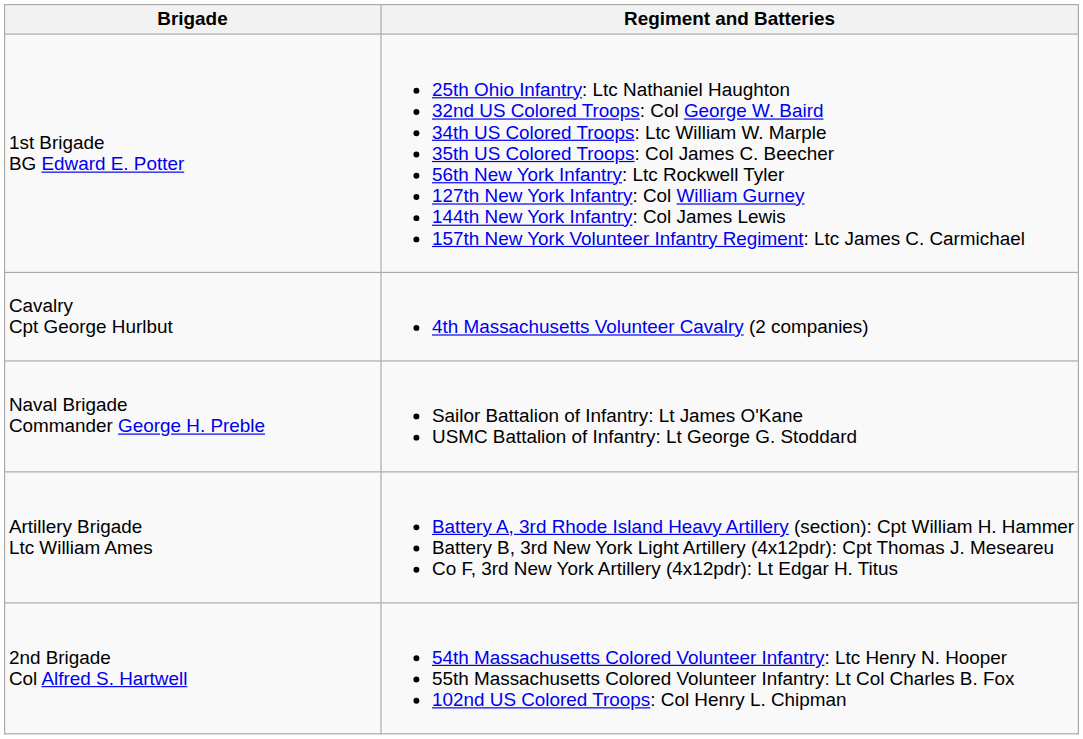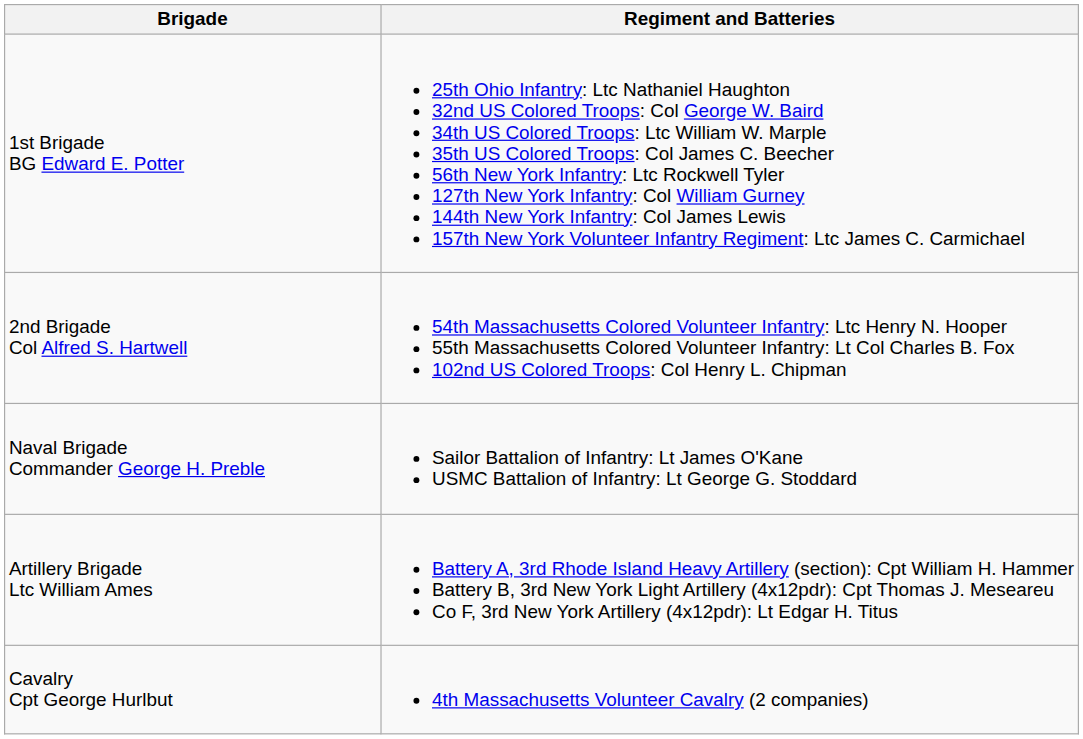 <table class="wikitable">
 <tr>
 <th width=35%>Brigade</th>
 <th>Regiment and Batteries</th>
 </tr>
 <tr>
 <td>1st Brigade<br>BG <a href='#'>Edward E. Potter</a></td>
 <td><br><ul><li><a href='#'>25th Ohio Infantry</a>: Ltc Nathaniel Haughton</li><li><a href='#'>32nd US Colored Troops</a>: Col <a href='#'>George W. Baird</a></li><li><a href='#'>34th US Colored Troops</a>: Ltc William W. Marple</li><li><a href='#'>35th US Colored Troops</a>: Col James C. Beecher</li><li><a href='#'>56th New York Infantry</a>: Ltc Rockwell Tyler</li><li><a href='#'>127th New York Infantry</a>: Col <a href='#'>William Gurney</a></li><li><a href='#'>144th New York Infantry</a>: Col James Lewis</li><li><a href='#'>157th New York Volunteer Infantry Regiment</a>: Ltc James C. Carmichael</li></ul></td>
 </tr>
 <tr>
-<td>Cavalry<br>Cpt George Hurlbut</td>
-<td><br><ul><li><a href='#'>4th Massachusetts Volunteer Cavalry</a> (2 companies)</li></ul></td>
+<td>2nd Brigade<br>Col <a href='#'>Alfred S. Hartwell</a></td>
+<td><br><ul><li><a href='#'>54th Massachusetts Colored Volunteer Infantry</a>: Ltc Henry N. Hooper</li><li>55th Massachusetts Colored Volunteer Infantry: Lt Col Charles B. Fox</li><li><a href='#'>102nd US Colored Troops</a>: Col Henry L. Chipman</li></ul></td>
 </tr>
 <tr>
 <td>Naval Brigade<br>Commander <a href='#'>George H. Preble</a></td>
 <td><br><ul><li>Sailor Battalion of Infantry: Lt James O'Kane</li><li>USMC Battalion of Infantry: Lt George G. Stoddard</li></ul></td>
 </tr>
 <tr>
 <td>Artillery Brigade<br>Ltc William Ames</td>
 <td><br><ul><li><a href='#'>Battery A, 3rd Rhode Island Heavy Artillery</a> (section): Cpt William H. Hammer</li><li>Battery B, 3rd New York Light Artillery (4x12pdr): Cpt Thomas J. Meseareu</li><li>Co F, 3rd New York Artillery (4x12pdr): Lt Edgar H. Titus</li></ul></td>
 </tr>
 <tr>
-<td>2nd Brigade<br>Col <a href='#'>Alfred S. Hartwell</a></td>
-<td><br><ul><li><a href='#'>54th Massachusetts Colored Volunteer Infantry</a>: Ltc Henry N. Hooper</li><li>55th Massachusetts Colored Volunteer Infantry: Lt Col Charles B. Fox</li><li><a href='#'>102nd US Colored Troops</a>: Col Henry L. Chipman</li></ul></td>
+<td>Cavalry<br>Cpt George Hurlbut</td>
+<td><br><ul><li><a href='#'>4th Massachusetts Volunteer Cavalry</a> (2 companies)</li></ul></td>
 </tr>
 </table>
